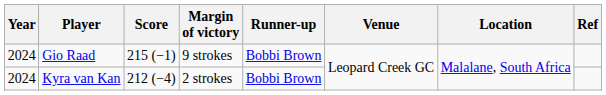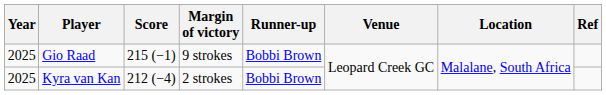 <table class="wikitable" style="font-size:95%">
 <tr>
 <th>Year</th>
 <th>Player</th>
 <th>Score</th>
 <th>Margin<br>of victory</th>
 <th>Runner-up</th>
 <th>Venue</th>
 <th>Location</th>
 <th>Ref</th>
 </tr>
 <tr>
-<td>2024</td>
+<td>2025</td>
 <td> <a href='#'>Gio Raad</a></td>
 <td>215 (−1)</td>
 <td>9 strokes</td>
 <td> <a href='#'>Bobbi Brown</a></td>
 <td rowspan=2>Leopard Creek GC</td>
 <td rowspan=2><a href='#'>Malalane</a>, <a href='#'>South Africa</a></td>
 <td></td>
 </tr>
 <tr>
-<td>2024</td>
+<td>2025</td>
 <td> <a href='#'>Kyra van Kan</a></td>
 <td>212 (−4)</td>
 <td>2 strokes</td>
 <td> <a href='#'>Bobbi Brown</a></td>
 <td></td>
 </tr>
 </table>
